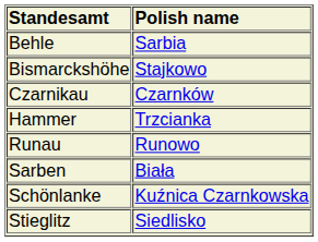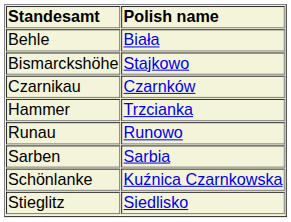 <table border="1" cellspacing="1" bgcolor="#F4F4DB">
 <tr>
 <td><strong>Standesamt</strong></td>
 <td><strong>Polish name</strong></td>
 </tr>
 <tr>
 <td>Behle</td>
-<td><a href='#'>Sarbia</a></td>
+<td><a href='#'>Biała</a></td>
 </tr>
 <tr>
 <td>Bismarckshöhe</td>
 <td><a href='#'>Stajkowo</a></td>
 </tr>
 <tr>
 <td>Czarnikau</td>
 <td><a href='#'>Czarnków</a></td>
 </tr>
 <tr>
 <td>Hammer</td>
 <td><a href='#'>Trzcianka</a></td>
 </tr>
 <tr>
 <td>Runau</td>
 <td><a href='#'>Runowo</a></td>
 </tr>
 <tr>
 <td>Sarben</td>
-<td><a href='#'>Biała</a></td>
+<td><a href='#'>Sarbia</a></td>
 </tr>
 <tr>
 <td>Schönlanke</td>
 <td><a href='#'>Kuźnica Czarnkowska</a></td>
 </tr>
 <tr>
 <td>Stieglitz</td>
 <td><a href='#'>Siedlisko</a></td>
 </tr>
 <tr>
 </tr>
 </table>
